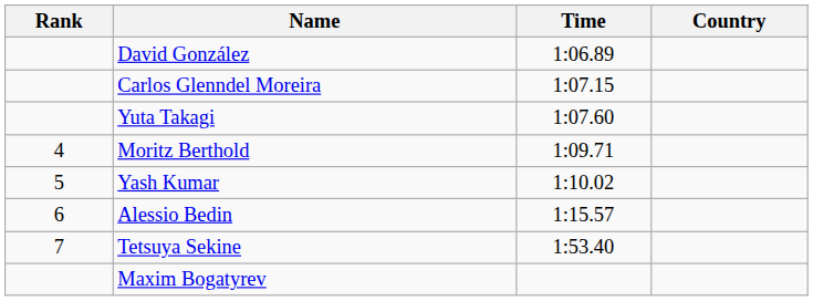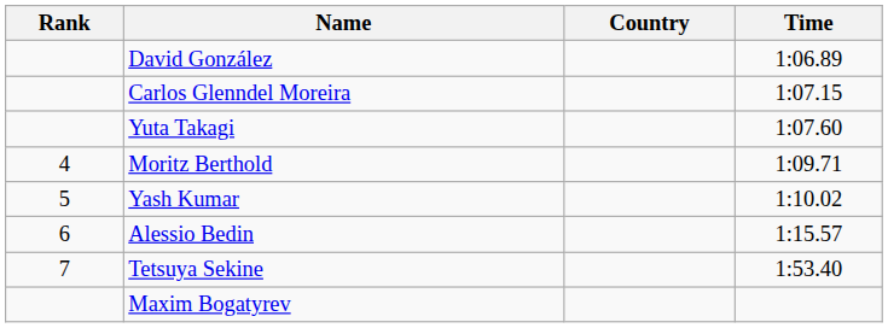 <table class="wikitable" style="text-align:center;width: 50%">
 <tr>
 <th>Rank</th>
 <th>Name</th>
+<th>Country</th>
 <th>Time</th>
-<th>Country</th>
 </tr>
 <tr>
 <td></td>
 <td align="left"><a href='#'>David González</a></td>
+<td align="left"></td>
 <td>1:06.89</td>
-<td align="left"></td>
 </tr>
 <tr>
 <td></td>
 <td align="left"><a href='#'>Carlos Glenndel Moreira</a></td>
+<td align="left"></td>
 <td>1:07.15</td>
-<td align="left"></td>
 </tr>
 <tr>
 <td></td>
 <td align="left"><a href='#'>Yuta Takagi</a></td>
+<td align="left"></td>
 <td>1:07.60</td>
-<td align="left"></td>
 </tr>
 <tr>
 <td>4</td>
 <td align="left"><a href='#'>Moritz Berthold</a></td>
+<td align="left"></td>
 <td>1:09.71</td>
-<td align="left"></td>
 </tr>
 <tr>
 <td>5</td>
 <td align="left"><a href='#'>Yash Kumar</a></td>
+<td align="left"></td>
 <td>1:10.02</td>
-<td align="left"></td>
 </tr>
 <tr>
 <td>6</td>
 <td align="left"><a href='#'>Alessio Bedin</a></td>
+<td align="left"></td>
 <td>1:15.57</td>
-<td align="left"></td>
 </tr>
 <tr>
 <td>7</td>
 <td align="left"><a href='#'>Tetsuya Sekine</a></td>
+<td align="left"></td>
 <td>1:53.40</td>
-<td align="left"></td>
 </tr>
 <tr>
 <td></td>
 <td align="left"><a href='#'>Maxim Bogatyrev</a></td>
+<td align="left"></td>
 <td></td>
-<td align="left"></td>
 </tr>
 </table>
